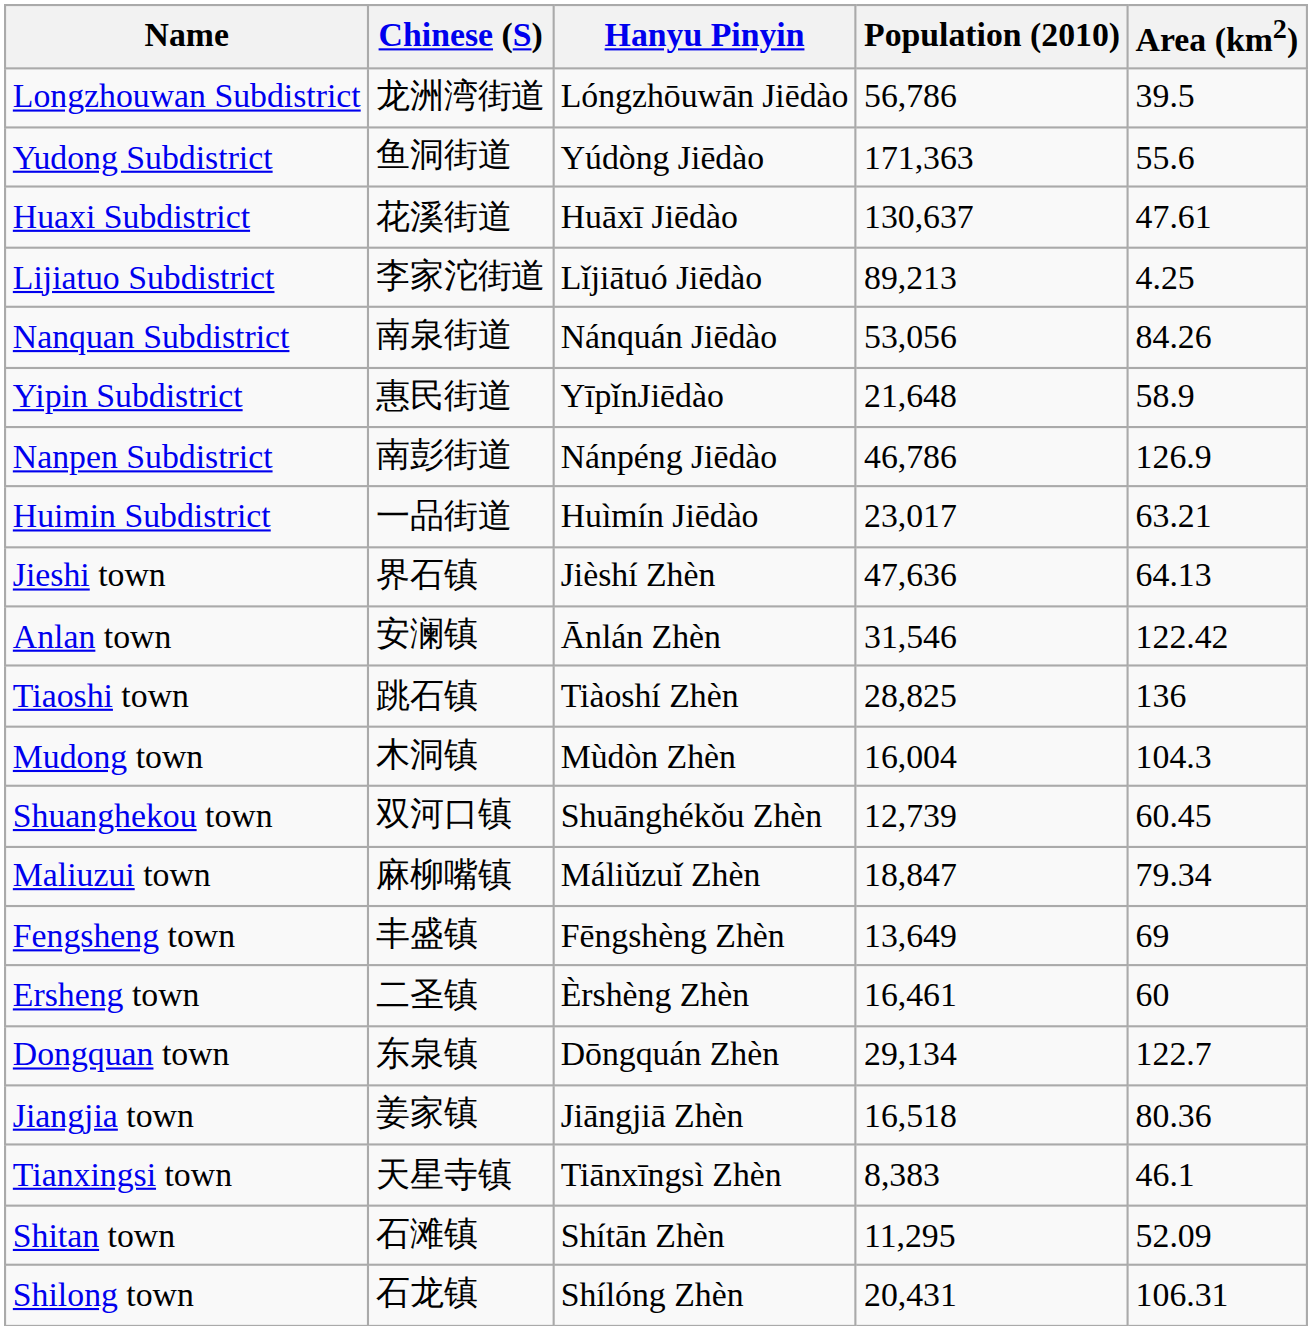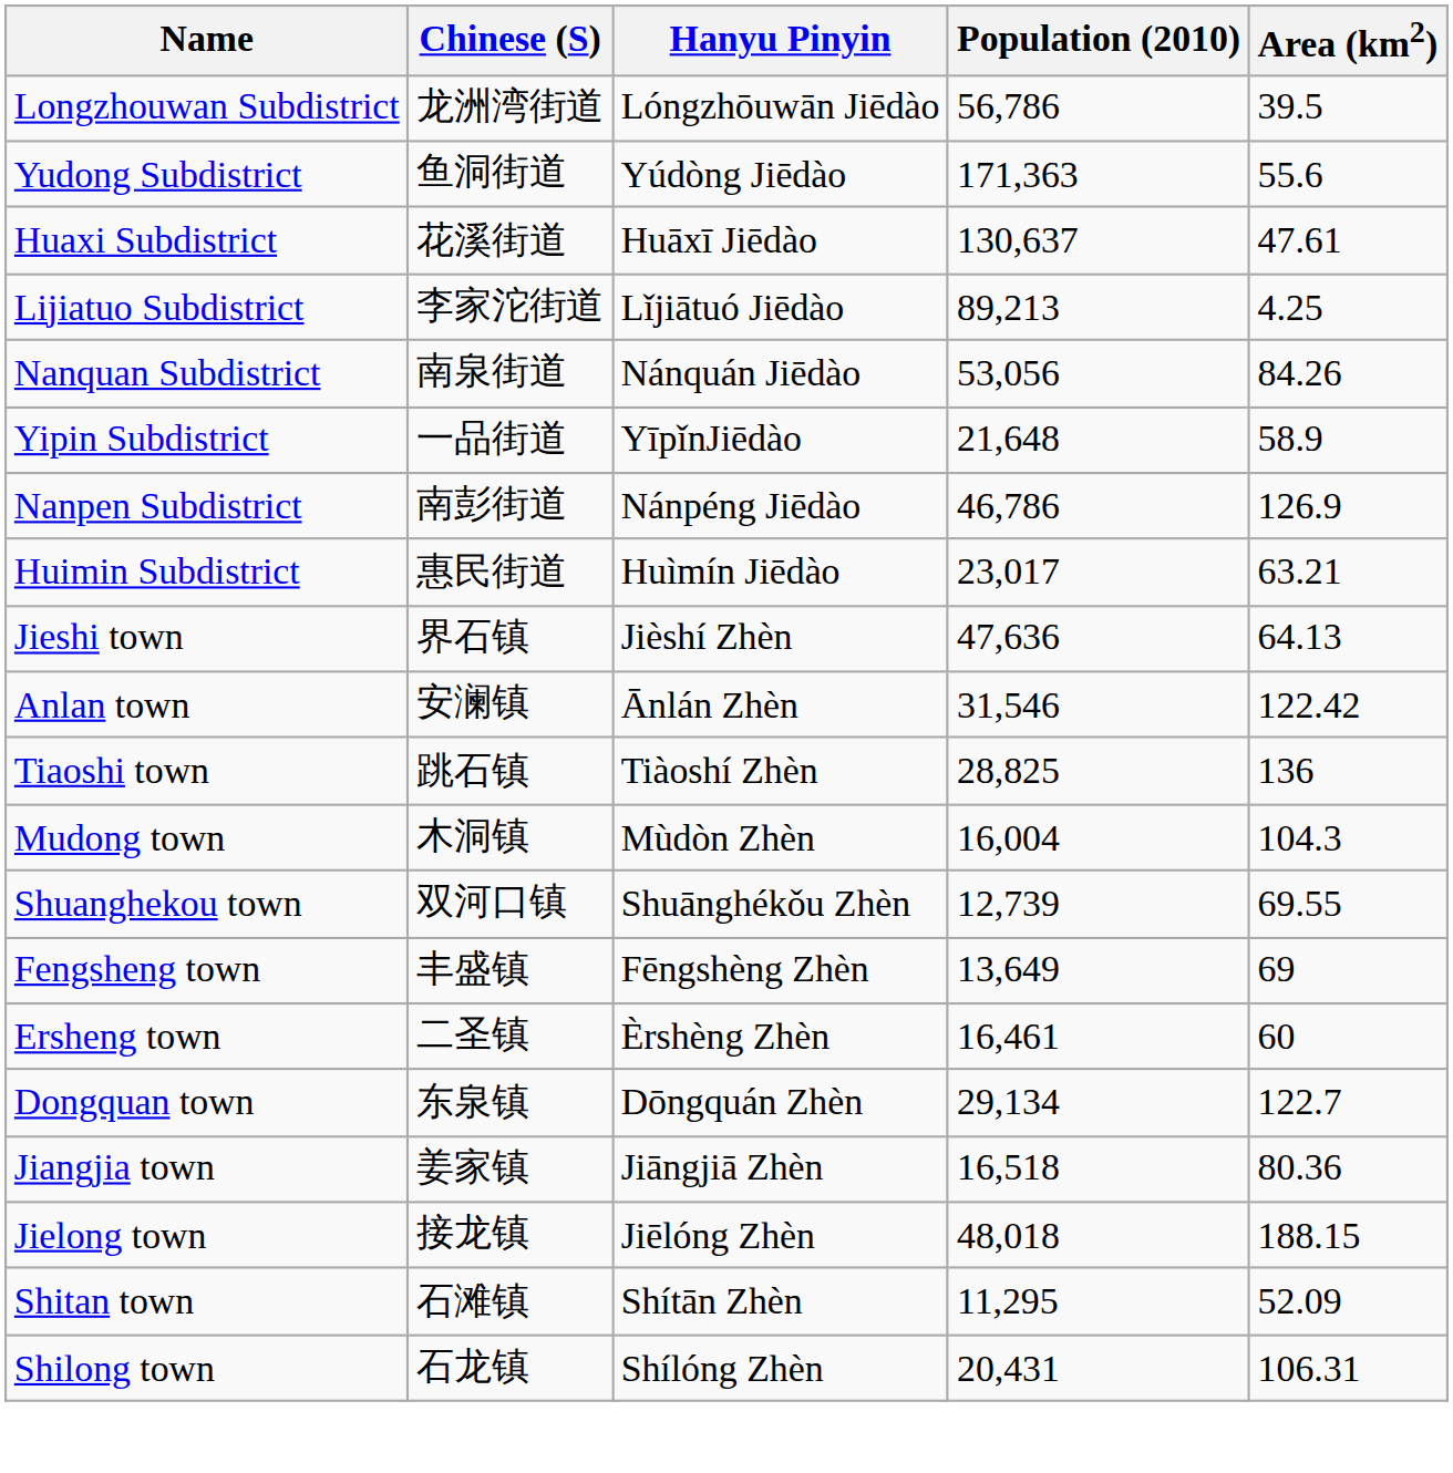 <table class="wikitable">
 <tr>
 <th>Name</th>
 <th><a href='#'>Chinese</a> (<a href='#'>S</a>)</th>
 <th><a href='#'>Hanyu Pinyin</a></th>
 <th>Population (2010)</th>
 <th>Area (km<sup>2</sup>)</th>
 </tr>
 <tr>
 <td><a href='#'>Longzhouwan Subdistrict</a></td>
 <td>龙洲湾街道</td>
 <td>Lóngzhōuwān Jiēdào</td>
 <td>56,786</td>
 <td>39.5</td>
 </tr>
 <tr>
 <td><a href='#'>Yudong Subdistrict</a></td>
 <td>鱼洞街道</td>
 <td>Yúdòng Jiēdào</td>
 <td>171,363</td>
 <td>55.6</td>
 </tr>
 <tr>
 <td><a href='#'>Huaxi Subdistrict</a></td>
 <td>花溪街道</td>
 <td>Huāxī Jiēdào</td>
 <td>130,637</td>
 <td>47.61</td>
 </tr>
 <tr>
 <td><a href='#'>Lijiatuo Subdistrict</a></td>
 <td>李家沱街道</td>
 <td>Lǐjiātuó Jiēdào</td>
 <td>89,213</td>
 <td>4.25</td>
 </tr>
 <tr>
 <td><a href='#'>Nanquan Subdistrict</a></td>
 <td>南泉街道</td>
 <td>Nánquán Jiēdào</td>
 <td>53,056</td>
 <td>84.26</td>
 </tr>
 <tr>
 <td><a href='#'>Yipin Subdistrict</a></td>
-<td>惠民街道</td>
+<td>一品街道</td>
 <td>YīpǐnJiēdào</td>
 <td>21,648</td>
 <td>58.9</td>
 </tr>
 <tr>
 <td><a href='#'>Nanpen Subdistrict</a></td>
 <td>南彭街道</td>
 <td>Nánpéng Jiēdào</td>
 <td>46,786</td>
 <td>126.9</td>
 </tr>
 <tr>
 <td><a href='#'>Huimin Subdistrict</a></td>
-<td>一品街道</td>
+<td>惠民街道</td>
 <td>Huìmín Jiēdào</td>
 <td>23,017</td>
 <td>63.21</td>
 </tr>
 <tr>
 <td><a href='#'>Jieshi</a> town</td>
 <td>界石镇</td>
 <td>Jièshí Zhèn</td>
 <td>47,636</td>
 <td>64.13</td>
 </tr>
 <tr>
 <td><a href='#'>Anlan</a> town</td>
 <td>安澜镇</td>
 <td>Ānlán Zhèn</td>
 <td>31,546</td>
 <td>122.42</td>
 </tr>
 <tr>
 <td><a href='#'>Tiaoshi</a> town</td>
 <td>跳石镇</td>
 <td>Tiàoshí Zhèn</td>
 <td>28,825</td>
 <td>136</td>
 </tr>
 <tr>
 <td><a href='#'>Mudong</a> town</td>
 <td>木洞镇</td>
 <td>Mùdòn Zhèn</td>
 <td>16,004</td>
 <td>104.3</td>
 </tr>
 <tr>
 <td><a href='#'>Shuanghekou</a> town</td>
 <td>双河口镇</td>
 <td>Shuānghékǒu Zhèn</td>
 <td>12,739</td>
-<td>60.45</td>
-</tr>
-<tr>
-<td><a href='#'>Maliuzui</a> town</td>
-<td>麻柳嘴镇</td>
-<td>Máliǔzuǐ Zhèn</td>
-<td>18,847</td>
-<td>79.34</td>
+<td>69.55</td>
 </tr>
 <tr>
 <td><a href='#'>Fengsheng</a> town</td>
 <td>丰盛镇</td>
 <td>Fēngshèng Zhèn</td>
 <td>13,649</td>
 <td>69</td>
 </tr>
 <tr>
 <td><a href='#'>Ersheng</a> town</td>
 <td>二圣镇</td>
 <td>Èrshèng Zhèn</td>
 <td>16,461</td>
 <td>60</td>
 </tr>
 <tr>
 <td><a href='#'>Dongquan</a> town</td>
 <td>东泉镇</td>
 <td>Dōngquán Zhèn</td>
 <td>29,134</td>
 <td>122.7</td>
 </tr>
 <tr>
 <td><a href='#'>Jiangjia</a> town</td>
 <td>姜家镇</td>
 <td>Jiāngjiā Zhèn</td>
 <td>16,518</td>
 <td>80.36</td>
 </tr>
 <tr>
-<td><a href='#'>Tianxingsi</a> town</td>
-<td>天星寺镇</td>
-<td>Tiānxīngsì Zhèn</td>
-<td>8,383</td>
-<td>46.1</td>
+<td><a href='#'>Jielong</a> town</td>
+<td>接龙镇</td>
+<td>Jiēlóng Zhèn</td>
+<td>48,018</td>
+<td>188.15</td>
 </tr>
 <tr>
 <td><a href='#'>Shitan</a> town</td>
 <td>石滩镇</td>
 <td>Shítān Zhèn</td>
 <td>11,295</td>
 <td>52.09</td>
 </tr>
 <tr>
 <td><a href='#'>Shilong</a> town</td>
 <td>石龙镇</td>
 <td>Shílóng Zhèn</td>
 <td>20,431</td>
 <td>106.31</td>
 </tr>
 </table>
